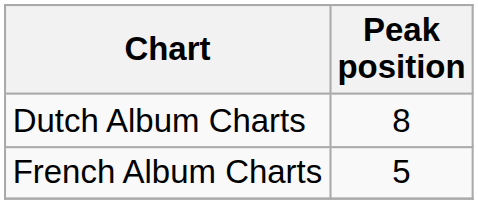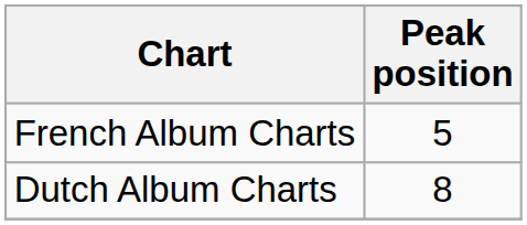 <table class="wikitable">
 <tr>
 <th>Chart</th>
 <th>Peak<br>position</th>
 </tr>
 <tr>
+<td align="left">French Album Charts</td>
+<td align="center">5</td>
+</tr>
+<tr>
 <td align="left">Dutch Album Charts</td>
 <td align="center">8</td>
 </tr>
 <tr>
-<td align="left">French Album Charts</td>
-<td align="center">5</td>
-</tr>
-<tr>
 </tr>
 </table>
